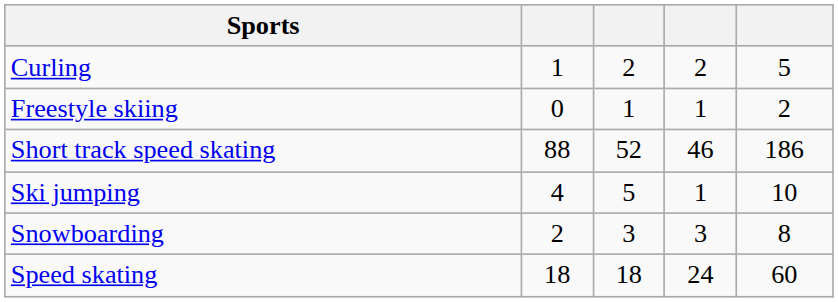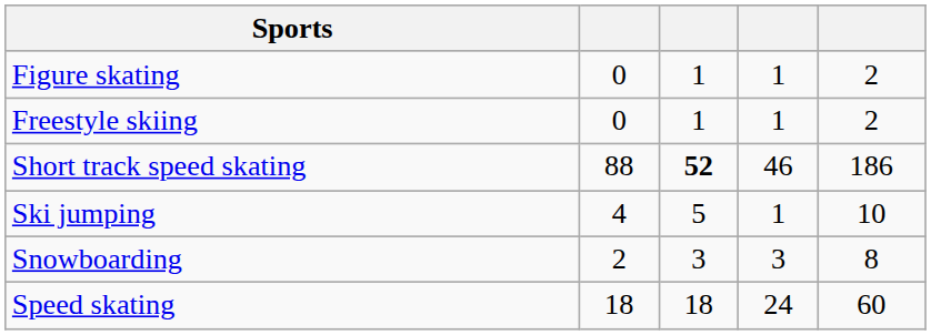 <table class="wikitable" width="40%" style="font-size:100%; text-align:center;">
 <tr>
 <th>Sports</th>
 <th></th>
 <th></th>
 <th></th>
 <th></th>
 </tr>
 <tr>
-<td align="left"><a href='#'>Curling</a></td>
+<td align="left"><a href='#'>Figure skating</a></td>
+<td>0</td>
+<td>1</td>
 <td>1</td>
 <td>2</td>
-<td>2</td>
-<td>5</td>
 </tr>
 <tr>
 <td align="left"><a href='#'>Freestyle skiing</a></td>
 <td>0</td>
 <td>1</td>
 <td>1</td>
 <td>2</td>
 </tr>
 <tr>
 <td align="left"><a href='#'>Short track speed skating</a></td>
 <td>88</td>
-<td>52</td>
+<td><strong>52</strong></td>
 <td>46</td>
 <td>186</td>
 </tr>
 <tr>
 <td align="left"><a href='#'>Ski jumping</a></td>
 <td>4</td>
 <td>5</td>
 <td>1</td>
 <td>10</td>
 </tr>
 <tr>
 <td align="left"><a href='#'>Snowboarding</a></td>
 <td>2</td>
 <td>3</td>
 <td>3</td>
 <td>8</td>
 </tr>
 <tr>
 <td align="left"><a href='#'>Speed skating</a></td>
 <td>18</td>
 <td>18</td>
 <td>24</td>
 <td>60</td>
 </tr>
 </table>
